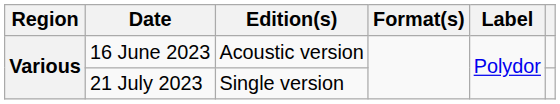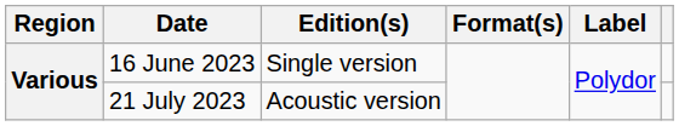 <table class="wikitable plainrowheaders">
 <tr>
 <th scope="col">Region</th>
 <th scope="col">Date</th>
 <th scope="col">Edition(s)</th>
 <th scope="col">Format(s)</th>
 <th scope="col">Label</th>
 <th scope="col"></th>
 </tr>
 <tr>
 <th rowspan="2" scope="row">Various</th>
 <td>16 June 2023</td>
-<td>Acoustic version</td>
+<td>Single version</td>
 <td rowspan="2"></td>
 <td rowspan="2"><a href='#'>Polydor</a></td>
 <td></td>
 </tr>
 <tr>
 <td>21 July 2023</td>
-<td>Single version</td>
+<td>Acoustic version</td>
 <td></td>
 </tr>
 </table>
